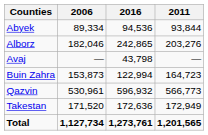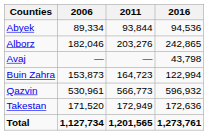 <table class="wikitable">
 <tr>
 <th>Counties</th>
 <th>2006</th>
+<th>2011</th>
 <th>2016</th>
-<th>2011</th>
 </tr>
 <tr>
 <td><a href='#'>Abyek</a></td>
 <td style="text-align: right;">89,334</td>
+<td style="text-align: right;">93,844</td>
 <td style="text-align: right;">94,536</td>
-<td style="text-align: right;">93,844</td>
 </tr>
 <tr>
 <td><a href='#'>Alborz</a></td>
 <td style="text-align: right;">182,046</td>
+<td style="text-align: right;">203,276</td>
 <td style="text-align: right;">242,865</td>
-<td style="text-align: right;">203,276</td>
 </tr>
 <tr>
 <td><a href='#'>Avaj</a></td>
 <td style="text-align: right;">—</td>
+<td style="text-align: right;">—</td>
 <td style="text-align: right;">43,798</td>
-<td style="text-align: right;">—</td>
 </tr>
 <tr>
 <td><a href='#'>Buin Zahra</a></td>
 <td style="text-align: right;">153,873</td>
+<td style="text-align: right;">164,723</td>
 <td style="text-align: right;">122,994</td>
-<td style="text-align: right;">164,723</td>
 </tr>
 <tr>
 <td><a href='#'>Qazvin</a></td>
 <td style="text-align: right;">530,961</td>
+<td style="text-align: right;">566,773</td>
 <td style="text-align: right;">596,932</td>
-<td style="text-align: right;">566,773</td>
 </tr>
 <tr>
 <td><a href='#'>Takestan</a></td>
 <td style="text-align: right;">171,520</td>
+<td style="text-align: right;">172,949</td>
 <td style="text-align: right;">172,636</td>
-<td style="text-align: right;">172,949</td>
 </tr>
 <tr>
 <td><strong>Total</strong></td>
 <td style="text-align: right;"><strong>1,127,734</strong></td>
+<td style="text-align: right;"><strong>1,201,565</strong></td>
 <td style="text-align: right;"><strong>1,273,761</strong></td>
-<td style="text-align: right;"><strong>1,201,565</strong></td>
 </tr>
 </table>
